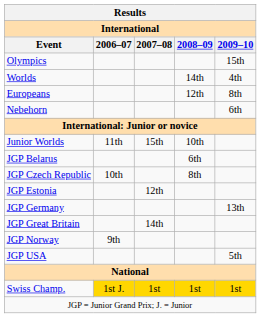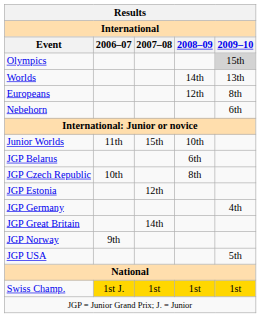 <table class="wikitable" style="text-align:center">
 <tr>
 <th colspan="5" align="center"><strong>Results</strong></th>
 </tr>
 <tr>
 <th colspan="5" style="background-color: #ffdead; " align="center"><strong>International</strong></th>
 </tr>
 <tr>
 <th>Event</th>
 <th>2006–07</th>
 <th>2007–08</th>
 <th><a href='#'>2008–09</a></th>
 <th><a href='#'>2009–10</a></th>
 </tr>
 <tr>
 <td align=left><a href='#'>Olympics</a></td>
 <td></td>
 <td></td>
 <td></td>
-<td>15th</td>
+<td style="background: lightgrey;">15th</td>
 </tr>
 <tr>
 <td align=left><a href='#'>Worlds</a></td>
 <td></td>
 <td></td>
 <td>14th</td>
-<td>4th</td>
+<td>13th</td>
 </tr>
 <tr>
 <td align=left><a href='#'>Europeans</a></td>
 <td></td>
 <td></td>
 <td>12th</td>
 <td>8th</td>
 </tr>
 <tr>
 <td align=left><a href='#'>Nebehorn</a></td>
 <td></td>
 <td></td>
 <td></td>
 <td>6th</td>
 </tr>
 <tr>
 <th colspan="5" style="background-color: #ffdead; " align="center"><strong>International: Junior or novice</strong></th>
 </tr>
 <tr>
 <td align=left><a href='#'>Junior Worlds</a></td>
 <td>11th</td>
 <td>15th</td>
 <td>10th</td>
 <td></td>
 </tr>
 <tr>
 <td align=left><a href='#'>JGP Belarus</a></td>
 <td></td>
 <td></td>
 <td>6th</td>
 <td></td>
 </tr>
 <tr>
 <td align=left><a href='#'>JGP Czech Republic</a></td>
 <td>10th</td>
 <td></td>
 <td>8th</td>
 <td></td>
 </tr>
 <tr>
 <td align=left><a href='#'>JGP Estonia</a></td>
 <td></td>
 <td>12th</td>
 <td></td>
 <td></td>
 </tr>
 <tr>
 <td align=left><a href='#'>JGP Germany</a></td>
 <td></td>
 <td></td>
 <td></td>
-<td>13th</td>
+<td>4th</td>
 </tr>
 <tr>
 <td align=left><a href='#'>JGP Great Britain</a></td>
 <td></td>
 <td>14th</td>
 <td></td>
 <td></td>
 </tr>
 <tr>
 <td align=left><a href='#'>JGP Norway</a></td>
 <td>9th</td>
 <td></td>
 <td></td>
 <td></td>
 </tr>
 <tr>
 <td align=left><a href='#'>JGP USA</a></td>
 <td></td>
 <td></td>
 <td></td>
 <td>5th</td>
 </tr>
 <tr>
 <th colspan="5" style="background-color: #ffdead; " align="center"><strong>National</strong></th>
 </tr>
 <tr>
 <td align="left"><a href='#'>Swiss Champ.</a></td>
 <td bgcolor="gold">1st J.</td>
 <td bgcolor="gold">1st</td>
 <td bgcolor="gold">1st</td>
 <td bgcolor="gold">1st</td>
 </tr>
 <tr>
 <td colspan="5" align="center"><small> JGP = Junior Grand Prix; J. = Junior </small></td>
 </tr>
 </table>
